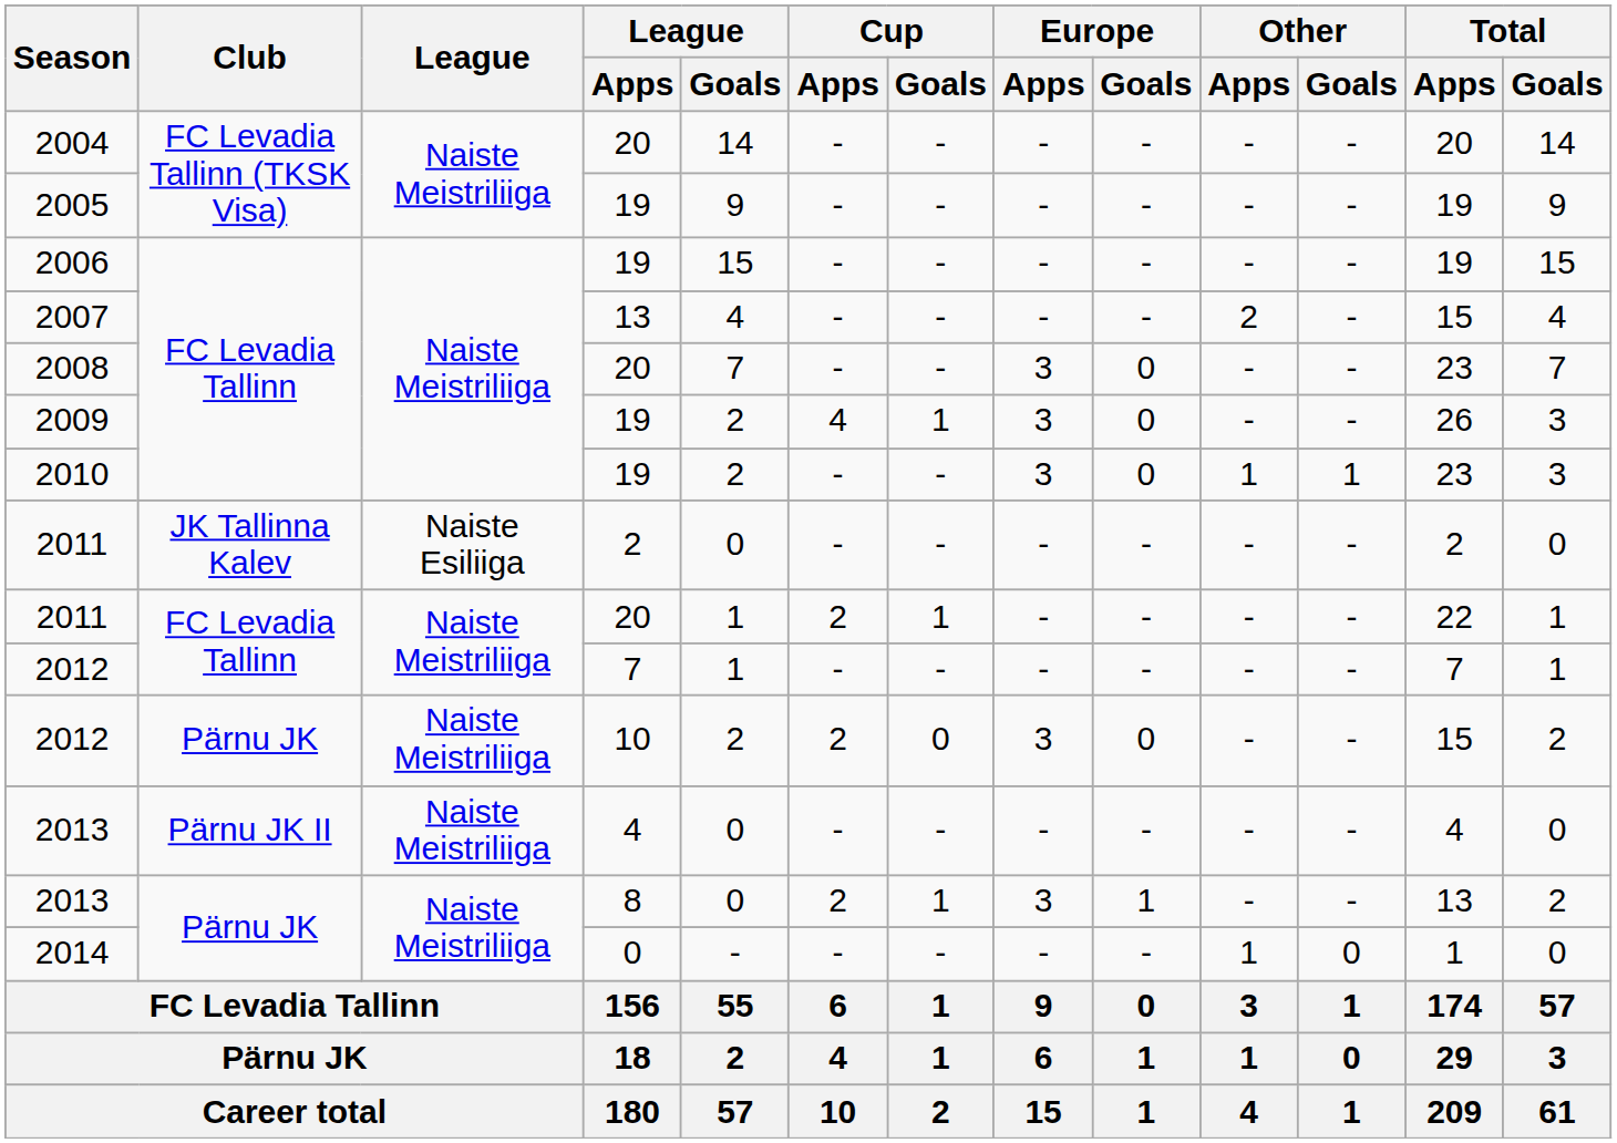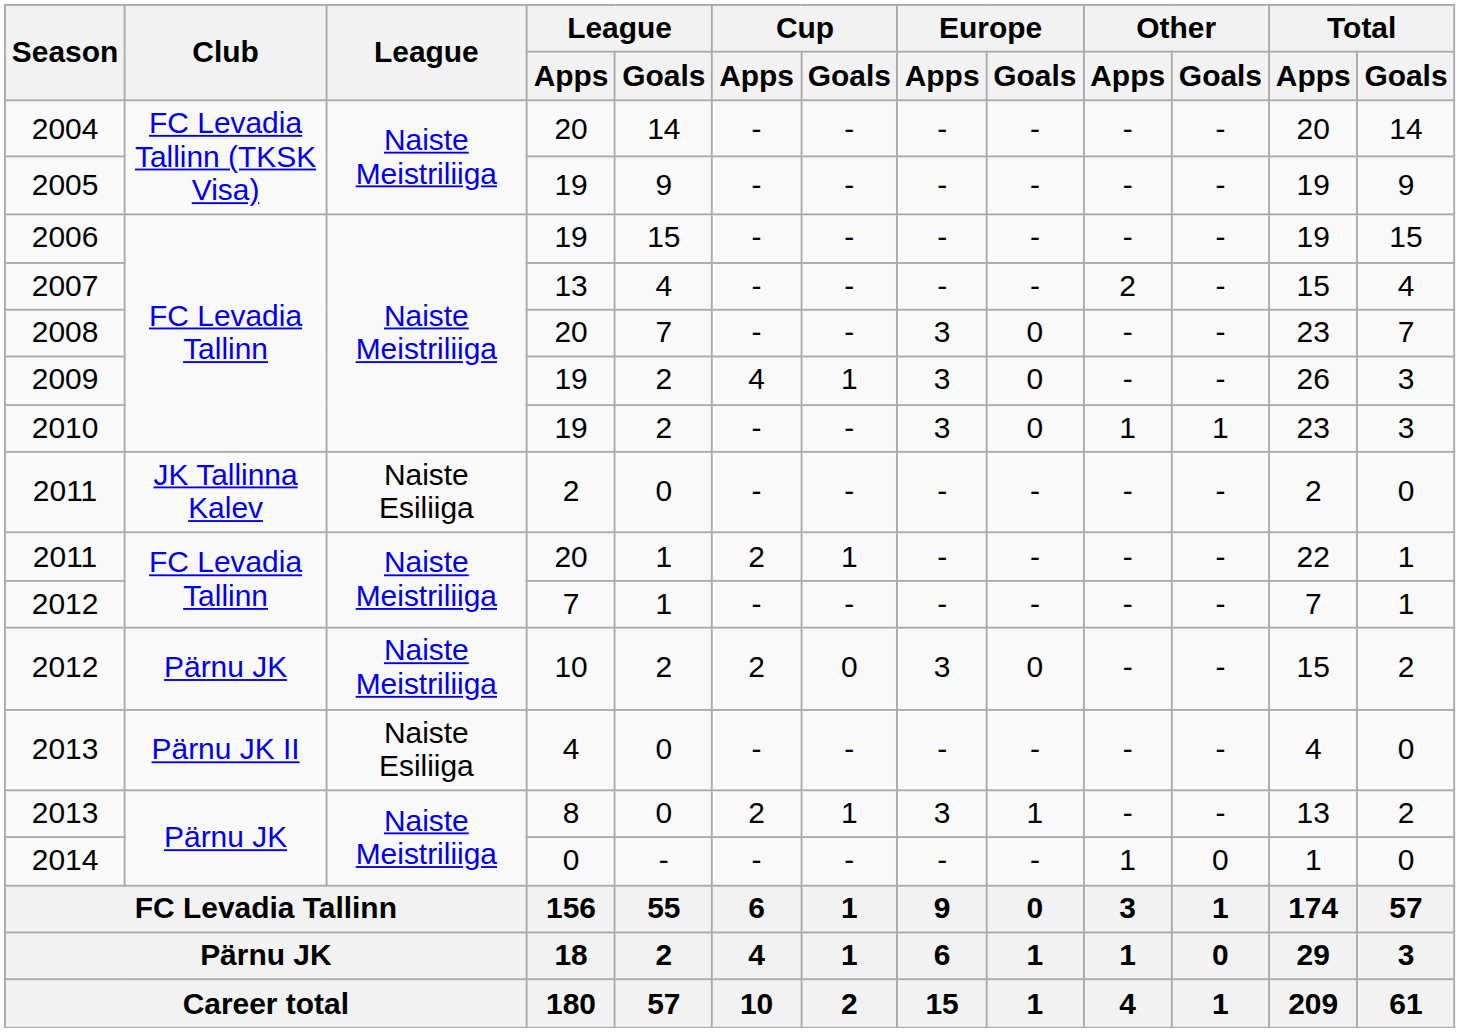 <table class="wikitable" style="font-size:100%; text-align: center;">
 <tr>
 <th rowspan="2">Season</th>
 <th rowspan="2" width="100">Club</th>
 <th rowspan="2" width="100">League</th>
 <th colspan="2">League</th>
 <th colspan="2">Cup</th>
 <th colspan="2">Europe</th>
 <th colspan="2">Other</th>
 <th colspan="2">Total</th>
 </tr>
 <tr>
 <th width="40">Apps</th>
 <th width="40">Goals</th>
 <th width="40">Apps</th>
 <th width="40">Goals</th>
 <th width="40">Apps</th>
 <th width="40">Goals</th>
 <th width="40">Apps</th>
 <th width="40">Goals</th>
 <th width="40">Apps</th>
 <th width="40">Goals</th>
 </tr>
 <tr>
 <td>2004</td>
 <td rowspan=2><a href='#'>FC Levadia Tallinn (TKSK Visa)</a></td>
 <td rowspan=2><a href='#'>Naiste Meistriliiga</a></td>
 <td>20</td>
 <td>14</td>
 <td>-</td>
 <td>-</td>
 <td>-</td>
 <td>-</td>
 <td>-</td>
 <td>-</td>
 <td>20</td>
 <td>14</td>
 </tr>
 <tr>
 <td>2005</td>
 <td>19</td>
 <td>9</td>
 <td>-</td>
 <td>-</td>
 <td>-</td>
 <td>-</td>
 <td>-</td>
 <td>-</td>
 <td>19</td>
 <td>9</td>
 </tr>
 <tr>
 <td>2006</td>
 <td rowspan=5><a href='#'>FC Levadia Tallinn</a></td>
 <td rowspan=5><a href='#'>Naiste Meistriliiga</a></td>
 <td>19</td>
 <td>15</td>
 <td>-</td>
 <td>-</td>
 <td>-</td>
 <td>-</td>
 <td>-</td>
 <td>-</td>
 <td>19</td>
 <td>15</td>
 </tr>
 <tr>
 <td>2007</td>
 <td>13</td>
 <td>4</td>
 <td>-</td>
 <td>-</td>
 <td>-</td>
 <td>-</td>
 <td>2</td>
 <td>-</td>
 <td>15</td>
 <td>4</td>
 </tr>
 <tr>
 <td>2008</td>
 <td>20</td>
 <td>7</td>
 <td>-</td>
 <td>-</td>
 <td>3</td>
 <td>0</td>
 <td>-</td>
 <td>-</td>
 <td>23</td>
 <td>7</td>
 </tr>
 <tr>
 <td>2009</td>
 <td>19</td>
 <td>2</td>
 <td>4</td>
 <td>1</td>
 <td>3</td>
 <td>0</td>
 <td>-</td>
 <td>-</td>
 <td>26</td>
 <td>3</td>
 </tr>
 <tr>
 <td>2010</td>
 <td>19</td>
 <td>2</td>
 <td>-</td>
 <td>-</td>
 <td>3</td>
 <td>0</td>
 <td>1</td>
 <td>1</td>
 <td>23</td>
 <td>3</td>
 </tr>
 <tr>
 <td>2011</td>
 <td rowspan=1><a href='#'>JK Tallinna Kalev</a></td>
 <td rowspan=1>Naiste Esiliiga</td>
 <td>2</td>
 <td>0</td>
 <td>-</td>
 <td>-</td>
 <td>-</td>
 <td>-</td>
 <td>-</td>
 <td>-</td>
 <td>2</td>
 <td>0</td>
 </tr>
 <tr>
 <td>2011</td>
 <td rowspan=2><a href='#'>FC Levadia Tallinn</a></td>
 <td rowspan=2><a href='#'>Naiste Meistriliiga</a></td>
 <td>20</td>
 <td>1</td>
 <td>2</td>
 <td>1</td>
 <td>-</td>
 <td>-</td>
 <td>-</td>
 <td>-</td>
 <td>22</td>
 <td>1</td>
 </tr>
 <tr>
 <td>2012</td>
 <td>7</td>
 <td>1</td>
 <td>-</td>
 <td>-</td>
 <td>-</td>
 <td>-</td>
 <td>-</td>
 <td>-</td>
 <td>7</td>
 <td>1</td>
 </tr>
 <tr>
 <td>2012</td>
 <td rowspan=1><a href='#'>Pärnu JK</a></td>
 <td rowspan=1><a href='#'>Naiste Meistriliiga</a></td>
 <td>10</td>
 <td>2</td>
 <td>2</td>
 <td>0</td>
 <td>3</td>
 <td>0</td>
 <td>-</td>
 <td>-</td>
 <td>15</td>
 <td>2</td>
 </tr>
 <tr>
 <td>2013</td>
 <td rowspan=1><a href='#'>Pärnu JK II</a></td>
-<td rowspan=1><a href='#'>Naiste Meistriliiga</a></td>
+<td rowspan=1>Naiste Esiliiga</td>
 <td>4</td>
 <td>0</td>
 <td>-</td>
 <td>-</td>
 <td>-</td>
 <td>-</td>
 <td>-</td>
 <td>-</td>
 <td>4</td>
 <td>0</td>
 </tr>
 <tr>
 <td>2013</td>
 <td rowspan=2><a href='#'>Pärnu JK</a></td>
 <td rowspan=2><a href='#'>Naiste Meistriliiga</a></td>
 <td>8</td>
 <td>0</td>
 <td>2</td>
 <td>1</td>
 <td>3</td>
 <td>1</td>
 <td>-</td>
 <td>-</td>
 <td>13</td>
 <td>2</td>
 </tr>
 <tr>
 <td>2014</td>
 <td>0</td>
 <td>-</td>
 <td>-</td>
 <td>-</td>
 <td>-</td>
 <td>-</td>
 <td>1</td>
 <td>0</td>
 <td>1</td>
 <td>0</td>
 </tr>
 <tr>
 <th colspan="3">FC Levadia Tallinn</th>
 <th>156</th>
 <th>55</th>
 <th>6</th>
 <th>1</th>
 <th>9</th>
 <th>0</th>
 <th>3</th>
 <th>1</th>
 <th>174</th>
 <th>57</th>
 </tr>
 <tr>
 <th colspan="3">Pärnu JK</th>
 <th>18</th>
 <th>2</th>
 <th>4</th>
 <th>1</th>
 <th>6</th>
 <th>1</th>
 <th>1</th>
 <th>0</th>
 <th>29</th>
 <th>3</th>
 </tr>
 <tr>
 <th colspan="3">Career total</th>
 <th>180</th>
 <th>57</th>
 <th>10</th>
 <th>2</th>
 <th>15</th>
 <th>1</th>
 <th>4</th>
 <th>1</th>
 <th>209</th>
 <th>61</th>
 </tr>
 <tr>
 </tr>
 </table>
